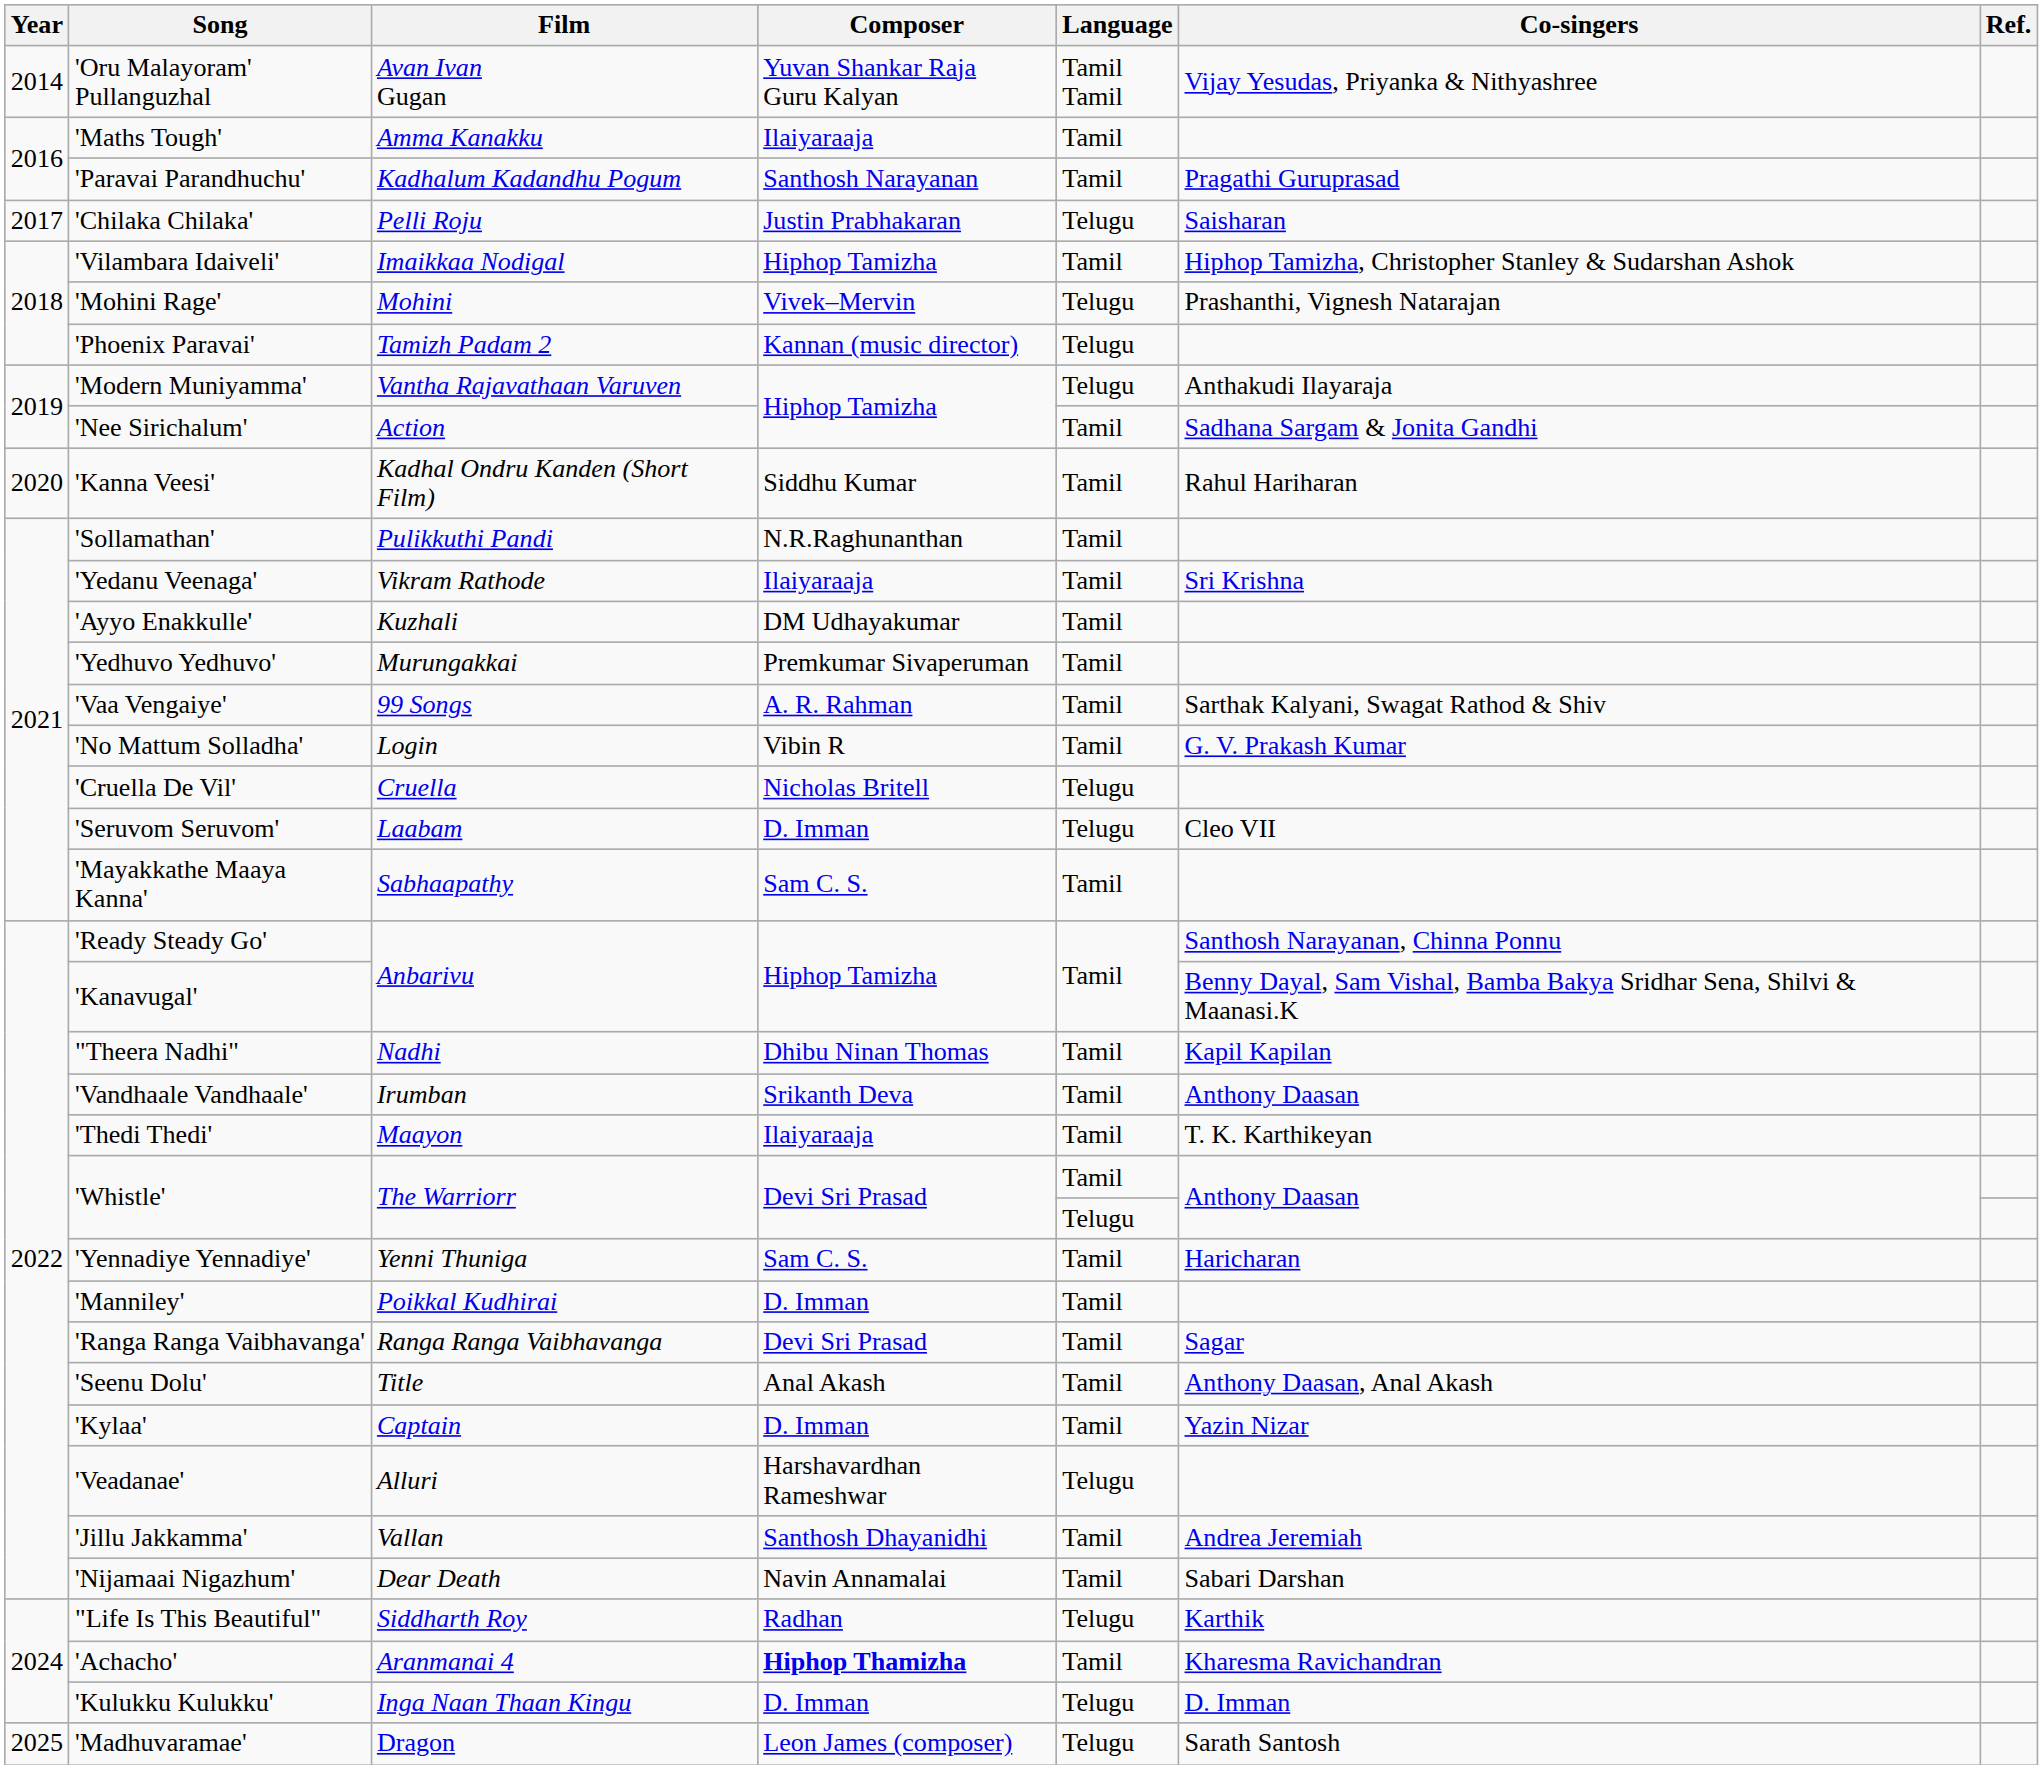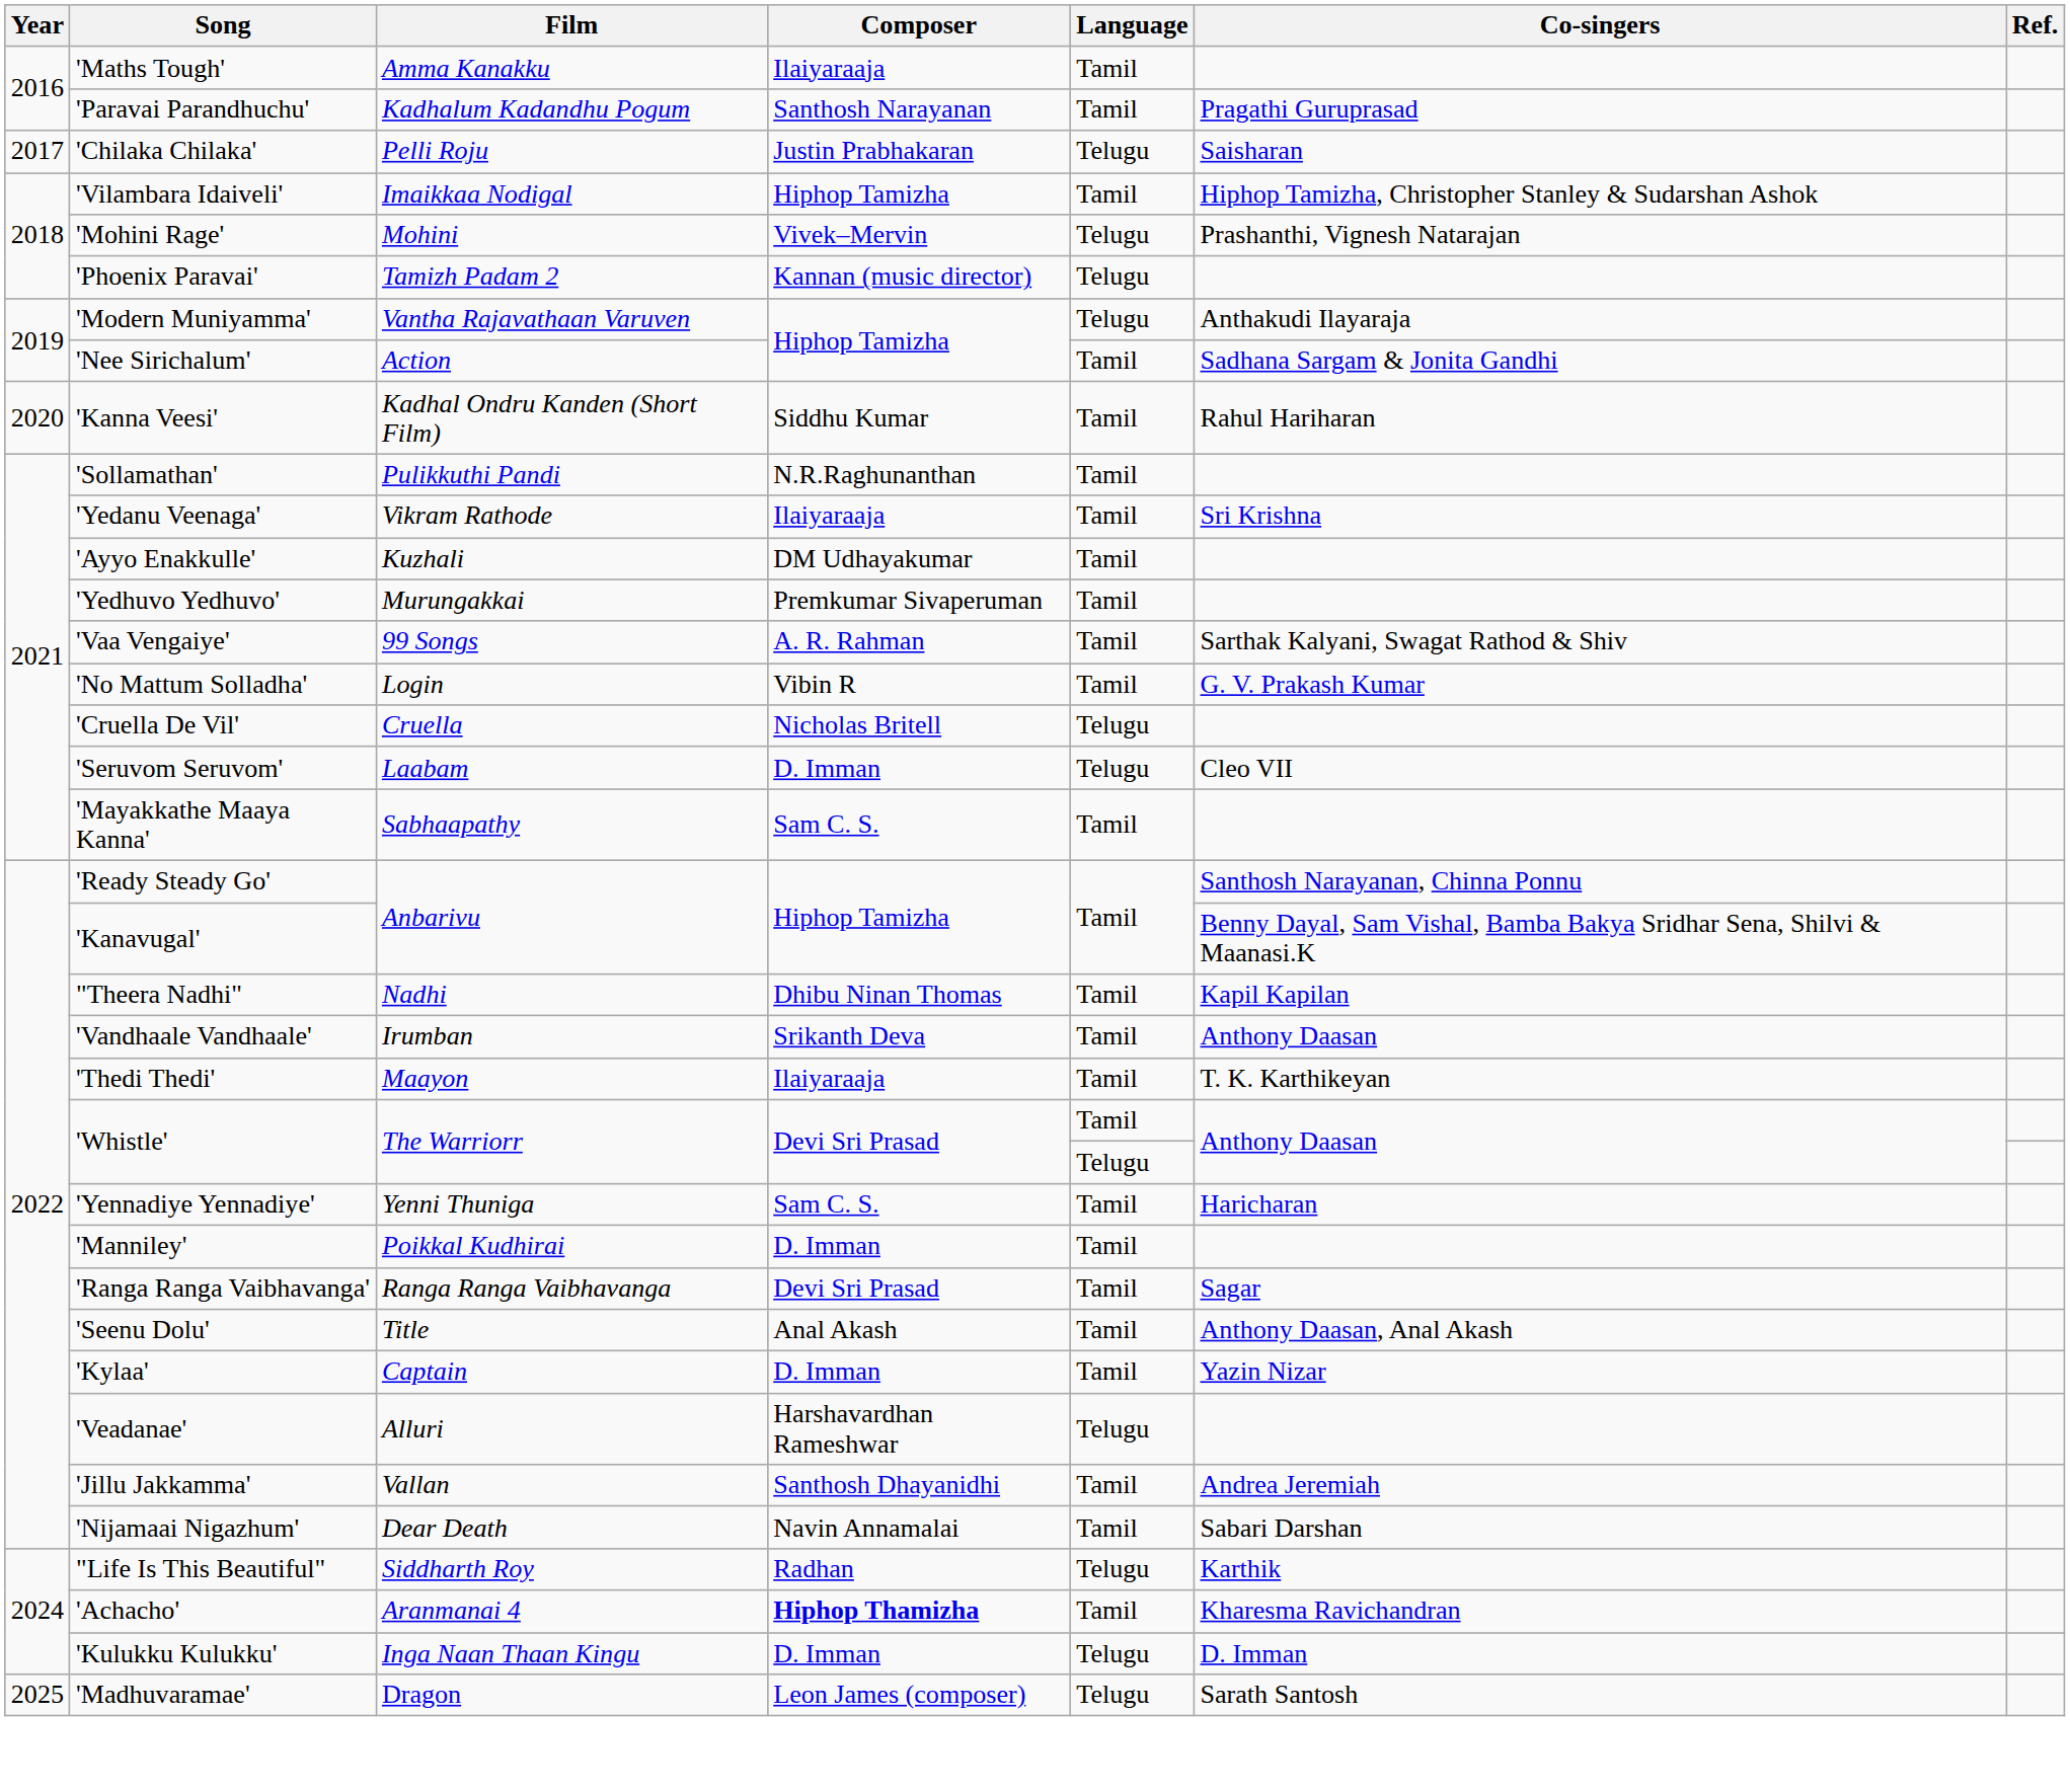 <table class="wikitable">
 <tr>
 <th>Year</th>
 <th>Song</th>
 <th>Film</th>
 <th>Composer</th>
 <th>Language</th>
 <th>Co-singers</th>
 <th>Ref.</th>
-</tr>
-<tr>
-<td>2014</td>
-<td>'Oru Malayoram'<br>Pullanguzhal</td>
-<td><em><a href='#'>Avan Ivan</a></em><br>Gugan</td>
-<td><a href='#'>Yuvan Shankar Raja</a><br>Guru Kalyan</td>
-<td>Tamil<br>Tamil</td>
-<td><a href='#'>Vijay Yesudas</a>, Priyanka & Nithyashree</td>
-<td></td>
 </tr>
 <tr>
 <td rowspan="2">2016</td>
 <td>'Maths Tough'</td>
 <td><em><a href='#'>Amma Kanakku</a></em></td>
 <td><a href='#'>Ilaiyaraaja</a></td>
 <td>Tamil</td>
 <td></td>
 <td></td>
 </tr>
 <tr>
 <td>'Paravai Parandhuchu'</td>
 <td><em><a href='#'>Kadhalum Kadandhu Pogum</a></em></td>
 <td><a href='#'>Santhosh Narayanan</a></td>
 <td>Tamil</td>
 <td><a href='#'>Pragathi Guruprasad</a></td>
 <td></td>
 </tr>
 <tr>
 <td>2017</td>
 <td>'Chilaka Chilaka'</td>
 <td><a href='#'><em>Pelli Roju</em></a></td>
 <td><a href='#'>Justin Prabhakaran</a></td>
 <td>Telugu</td>
 <td><a href='#'>Saisharan</a></td>
 <td></td>
 </tr>
 <tr>
 <td rowspan="3">2018</td>
 <td>'Vilambara Idaiveli'</td>
 <td><em><a href='#'>Imaikkaa Nodigal</a></em></td>
 <td><a href='#'>Hiphop Tamizha</a></td>
 <td>Tamil</td>
 <td><a href='#'>Hiphop Tamizha</a>, Christopher Stanley & Sudarshan Ashok</td>
 <td></td>
 </tr>
 <tr>
 <td>'Mohini Rage'</td>
 <td><a href='#'><em>Mohini</em></a></td>
 <td><a href='#'>Vivek–Mervin</a></td>
 <td>Telugu</td>
 <td>Prashanthi, Vignesh Natarajan</td>
 <td></td>
 </tr>
 <tr>
 <td>'Phoenix Paravai'</td>
 <td><em><a href='#'>Tamizh Padam 2</a></em></td>
 <td><a href='#'>Kannan (music director)</a></td>
 <td>Telugu</td>
 <td></td>
 <td></td>
 </tr>
 <tr>
 <td rowspan="2">2019</td>
 <td>'Modern Muniyamma'</td>
 <td><em><a href='#'>Vantha Rajavathaan Varuven</a></em></td>
 <td rowspan="2"><a href='#'>Hiphop Tamizha</a></td>
 <td>Telugu</td>
 <td>Anthakudi Ilayaraja</td>
 <td></td>
 </tr>
 <tr>
 <td>'Nee Sirichalum'</td>
 <td><a href='#'><em>Action</em></a></td>
 <td>Tamil</td>
 <td><a href='#'>Sadhana Sargam</a> & <a href='#'>Jonita Gandhi</a></td>
 <td></td>
 </tr>
 <tr>
 <td>2020</td>
 <td>'Kanna Veesi'</td>
 <td><em>Kadhal Ondru Kanden (Short Film)</em></td>
 <td>Siddhu Kumar</td>
 <td>Tamil</td>
 <td>Rahul Hariharan</td>
 <td></td>
 </tr>
 <tr>
 <td rowspan="9">2021</td>
 <td>'Sollamathan'</td>
 <td><em><a href='#'>Pulikkuthi Pandi</a></em></td>
 <td>N.R.Raghunanthan</td>
 <td>Tamil</td>
 <td></td>
 <td></td>
 </tr>
 <tr>
 <td>'Yedanu Veenaga'</td>
 <td><em>Vikram Rathode</em></td>
 <td><a href='#'>Ilaiyaraaja</a></td>
 <td>Tamil</td>
 <td><a href='#'>Sri Krishna</a></td>
 <td></td>
 </tr>
 <tr>
 <td>'Ayyo Enakkulle'</td>
 <td><em>Kuzhali</em></td>
 <td>DM Udhayakumar</td>
 <td>Tamil</td>
 <td></td>
 <td></td>
 </tr>
 <tr>
 <td>'Yedhuvo Yedhuvo'</td>
 <td><em>Murungakkai</em></td>
 <td>Premkumar Sivaperuman</td>
 <td>Tamil</td>
 <td></td>
 <td></td>
 </tr>
 <tr>
 <td>'Vaa Vengaiye'</td>
 <td><em><a href='#'>99 Songs</a></em></td>
 <td><a href='#'>A. R. Rahman</a></td>
 <td>Tamil</td>
 <td>Sarthak Kalyani, Swagat Rathod & Shiv</td>
 <td></td>
 </tr>
 <tr>
 <td>'No Mattum Solladha'</td>
 <td><em>Login</em></td>
 <td>Vibin R</td>
 <td>Tamil</td>
 <td><a href='#'>G. V. Prakash Kumar</a></td>
 <td></td>
 </tr>
 <tr>
 <td>'Cruella De Vil'</td>
 <td><a href='#'><em>Cruella</em></a></td>
 <td><a href='#'>Nicholas Britell</a></td>
 <td>Telugu</td>
 <td></td>
 <td></td>
 </tr>
 <tr>
 <td>'Seruvom Seruvom'</td>
 <td><em><a href='#'>Laabam</a></em></td>
 <td><a href='#'>D. Imman</a></td>
 <td>Telugu</td>
 <td>Cleo VII</td>
 <td></td>
 </tr>
 <tr>
 <td>'Mayakkathe Maaya Kanna'</td>
 <td><em><a href='#'>Sabhaapathy</a></em></td>
 <td><a href='#'>Sam C. S.</a></td>
 <td>Tamil</td>
 <td></td>
 <td></td>
 </tr>
 <tr>
 <td rowspan="15">2022</td>
 <td>'Ready Steady Go'</td>
 <td rowspan="2"><em><a href='#'>Anbarivu</a></em></td>
 <td rowspan="2"><a href='#'>Hiphop Tamizha</a></td>
 <td rowspan="2">Tamil</td>
 <td><a href='#'>Santhosh Narayanan</a>, <a href='#'>Chinna Ponnu</a></td>
 <td></td>
 </tr>
 <tr>
 <td>'Kanavugal'</td>
 <td><a href='#'>Benny Dayal</a>, <a href='#'>Sam Vishal</a>, <a href='#'>Bamba Bakya</a> Sridhar Sena, Shilvi & Maanasi.K</td>
 <td></td>
 </tr>
 <tr>
 <td>"Theera Nadhi"</td>
 <td><em><a href='#'>Nadhi</a></em></td>
 <td><a href='#'>Dhibu Ninan Thomas</a></td>
 <td>Tamil</td>
 <td><a href='#'>Kapil Kapilan</a></td>
 <td></td>
 </tr>
 <tr>
 <td>'Vandhaale Vandhaale'</td>
 <td><em>Irumban</em></td>
 <td><a href='#'>Srikanth Deva</a></td>
 <td>Tamil</td>
 <td><a href='#'>Anthony Daasan</a></td>
 <td></td>
 </tr>
 <tr>
 <td>'Thedi Thedi'</td>
 <td><a href='#'><em>Maayon</em></a></td>
 <td><a href='#'>Ilaiyaraaja</a></td>
 <td>Tamil</td>
 <td>T. K. Karthikeyan</td>
 <td></td>
 </tr>
 <tr>
 <td rowspan="2">'Whistle'</td>
 <td rowspan="2"><a href='#'><em>The Warriorr</em></a></td>
 <td rowspan="2"><a href='#'>Devi Sri Prasad</a></td>
 <td>Tamil</td>
 <td rowspan="2"><a href='#'>Anthony Daasan</a></td>
 <td></td>
 </tr>
 <tr>
 <td>Telugu</td>
 <td></td>
 </tr>
 <tr>
 <td>'Yennadiye Yennadiye'</td>
 <td><em>Yenni Thuniga</em></td>
 <td><a href='#'>Sam C. S.</a></td>
 <td>Tamil</td>
 <td><a href='#'>Haricharan</a></td>
 <td></td>
 </tr>
 <tr>
 <td>'Manniley'</td>
 <td><a href='#'><em>Poikkal Kudhirai</em></a></td>
 <td><a href='#'>D. Imman</a></td>
 <td>Tamil</td>
 <td></td>
 <td></td>
 </tr>
 <tr>
 <td>'Ranga Ranga Vaibhavanga'</td>
 <td><em>Ranga Ranga Vaibhavanga</em></td>
 <td><a href='#'>Devi Sri Prasad</a></td>
 <td>Tamil</td>
 <td><a href='#'>Sagar</a></td>
 <td></td>
 </tr>
 <tr>
 <td>'Seenu Dolu'</td>
 <td><em>Title</em></td>
 <td>Anal Akash</td>
 <td>Tamil</td>
 <td><a href='#'>Anthony Daasan</a>, Anal Akash</td>
 <td></td>
 </tr>
 <tr>
 <td>'Kylaa'</td>
 <td><a href='#'><em>Captain</em></a></td>
 <td><a href='#'>D. Imman</a></td>
 <td>Tamil</td>
 <td><a href='#'>Yazin Nizar</a></td>
 <td></td>
 </tr>
 <tr>
 <td>'Veadanae'</td>
 <td><em>Alluri</em></td>
 <td>Harshavardhan Rameshwar</td>
 <td>Telugu</td>
 <td></td>
 <td></td>
 </tr>
 <tr>
 <td>'Jillu Jakkamma'</td>
 <td><em>Vallan</em></td>
 <td><a href='#'>Santhosh Dhayanidhi</a></td>
 <td>Tamil</td>
 <td><a href='#'>Andrea Jeremiah</a></td>
 <td></td>
 </tr>
 <tr>
 <td>'Nijamaai Nigazhum'</td>
 <td><em>Dear Death</em></td>
 <td>Navin Annamalai</td>
 <td>Tamil</td>
 <td>Sabari Darshan</td>
 <td></td>
 </tr>
 <tr>
 <td rowspan="3">2024</td>
 <td>"Life Is This Beautiful"</td>
 <td><em><a href='#'>Siddharth Roy</a></em></td>
 <td><a href='#'>Radhan</a></td>
 <td>Telugu</td>
 <td><a href='#'>Karthik</a></td>
 <td></td>
 </tr>
 <tr>
 <td>'Achacho'</td>
 <td><em><a href='#'>Aranmanai 4</a></em></td>
 <td><strong><a href='#'>Hiphop Thamizha</a></strong></td>
 <td>Tamil</td>
 <td><a href='#'>Kharesma Ravichandran</a></td>
 <td></td>
 </tr>
 <tr>
 <td>'Kulukku Kulukku'</td>
 <td><em><a href='#'>Inga Naan Thaan Kingu</a></em></td>
 <td><a href='#'>D. Imman</a></td>
 <td>Telugu</td>
 <td><a href='#'>D. Imman</a></td>
 <td></td>
 </tr>
 <tr>
 <td>2025</td>
 <td>'Madhuvaramae'</td>
 <td><a href='#'>Dragon</a></td>
 <td><a href='#'>Leon James (composer)</a></td>
 <td>Telugu</td>
 <td>Sarath Santosh</td>
 <td></td>
 </tr>
 </table>
